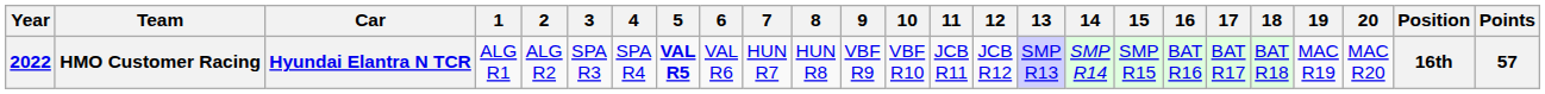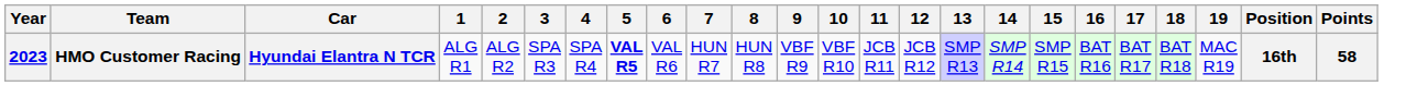 <table class="wikitable" style="text-align:center; font-size:75%">
 <tr>
 <th>Year</th>
 <th>Team</th>
 <th>Car</th>
 <th>1</th>
 <th>2</th>
 <th>3</th>
 <th>4</th>
 <th>5</th>
 <th>6</th>
 <th>7</th>
 <th>8</th>
 <th>9</th>
 <th>10</th>
 <th>11</th>
 <th>12</th>
 <th>13</th>
 <th>14</th>
 <th>15</th>
 <th>16</th>
 <th>17</th>
 <th>18</th>
 <th>19</th>
-<th>20</th>
 <th>Position</th>
 <th>Points</th>
 </tr>
 <tr>
-<th><a href='#'>2022</a></th>
+<th><a href='#'>2023</a></th>
 <th>HMO Customer Racing</th>
 <th><a href='#'>Hyundai Elantra N TCR</a></th>
 <td><a href='#'>ALG<br>R1</a></td>
 <td><a href='#'>ALG<br>R2</a></td>
 <td><a href='#'>SPA<br>R3</a></td>
 <td><a href='#'>SPA<br>R4</a></td>
 <td><strong><a href='#'>VAL<br>R5</a></strong></td>
 <td><a href='#'>VAL<br>R6</a></td>
 <td><a href='#'>HUN<br>R7</a></td>
 <td><a href='#'>HUN<br>R8</a></td>
 <td><a href='#'>VBF<br>R9</a></td>
 <td><a href='#'>VBF<br>R10</a></td>
 <td><a href='#'>JCB<br>R11</a></td>
 <td><a href='#'>JCB<br>R12</a></td>
 <td style=background:#cfcfff><a href='#'>SMP<br>R13</a><br></td>
 <td style=background:#dfffdf><em><a href='#'>SMP<br>R14</a><br></em></td>
 <td style=background:#dfffdf><a href='#'>SMP<br>R15</a><br></td>
 <td style=background:#dfffdf><a href='#'>BAT<br>R16</a><br></td>
 <td style=background:#dfffdf><a href='#'>BAT<br>R17</a><br></td>
 <td style=background:#dfffdf><a href='#'>BAT<br>R18</a><br></td>
 <td><a href='#'>MAC<br>R19</a></td>
-<td><a href='#'>MAC<br>R20</a></td>
 <th>16th</th>
-<th>57</th>
+<th>58</th>
 </tr>
 </table>
